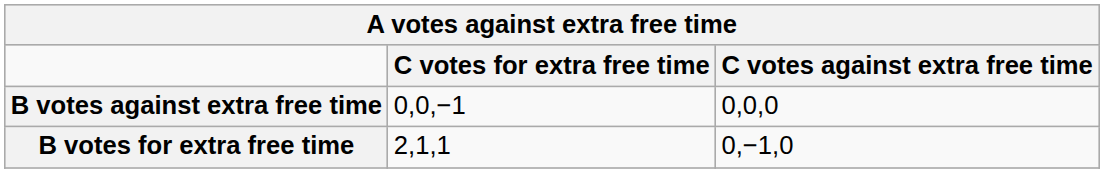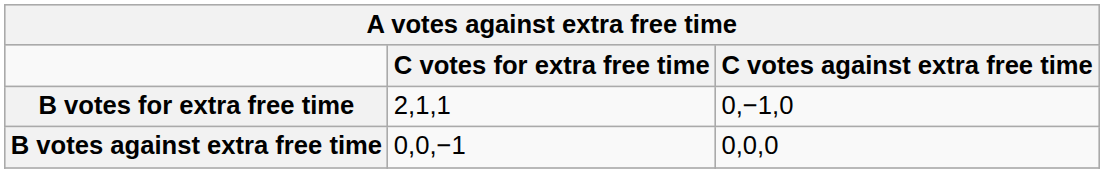 <table class="wikitable defaultcenter">
 <tr>
 <th colspan="3" >A votes against extra free time</th>
 </tr>
 <tr>
 <td></td>
 <th>C votes for extra free time</th>
 <th>C votes against extra free time</th>
 </tr>
 <tr>
+<th>B votes for extra free time</th>
+<td>2,1,1</td>
+<td>0,−1,0</td>
+</tr>
+<tr>
 <th>B votes against extra free time</th>
 <td>0,0,−1</td>
 <td>0,0,0</td>
 </tr>
-<tr>
-<th>B votes for extra free time</th>
-<td>2,1,1</td>
-<td>0,−1,0</td>
-</tr>
 </table>
